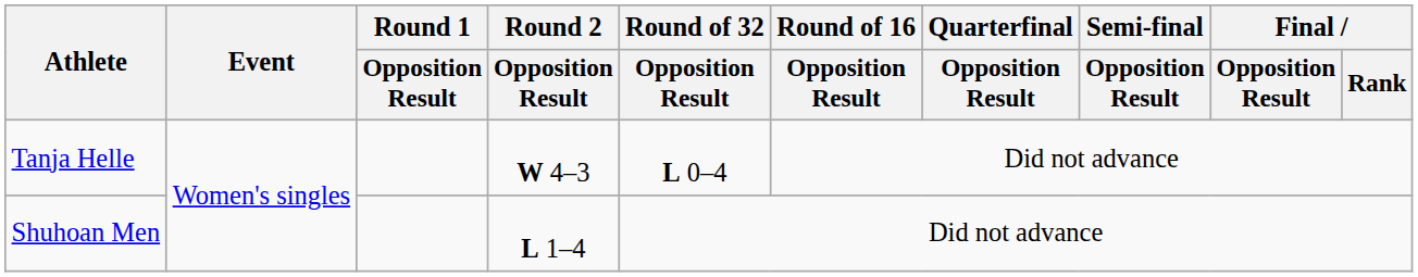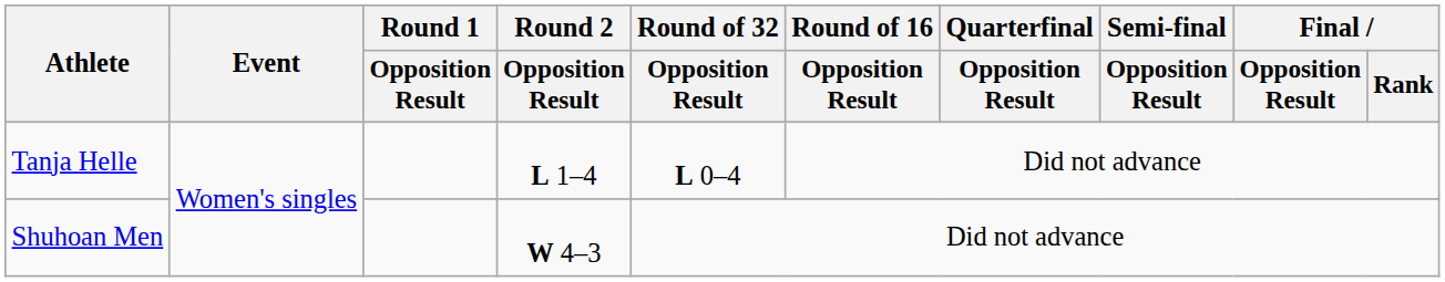 <table class=wikitable style=font-size:90%;text-align:center>
 <tr>
 <th rowspan=2>Athlete</th>
 <th rowspan=2>Event</th>
 <th>Round 1</th>
 <th>Round 2</th>
 <th>Round of 32</th>
 <th>Round of 16</th>
 <th>Quarterfinal</th>
 <th>Semi-final</th>
 <th colspan=2>Final / </th>
 </tr>
 <tr style=font-size:95%>
 <th>Opposition<br>Result</th>
 <th>Opposition<br>Result</th>
 <th>Opposition<br>Result</th>
 <th>Opposition<br>Result</th>
 <th>Opposition<br>Result</th>
 <th>Opposition<br>Result</th>
 <th>Opposition<br>Result</th>
 <th>Rank</th>
 </tr>
 <tr>
 <td align=left><a href='#'>Tanja Helle</a></td>
 <td align=left rowspan=2><a href='#'>Women's singles</a></td>
 <td></td>
-<td><br><strong>W</strong> 4–3</td>
+<td><br><strong>L</strong> 1–4</td>
 <td><br><strong>L</strong> 0–4</td>
 <td colspan="5">Did not advance</td>
 </tr>
 <tr>
 <td align=left><a href='#'>Shuhoan Men</a></td>
 <td></td>
-<td><br><strong>L</strong> 1–4</td>
+<td><br><strong>W</strong> 4–3</td>
 <td colspan="6">Did not advance</td>
 </tr>
 </table>
